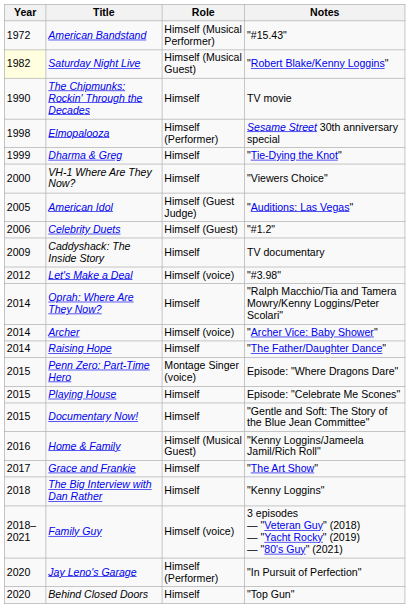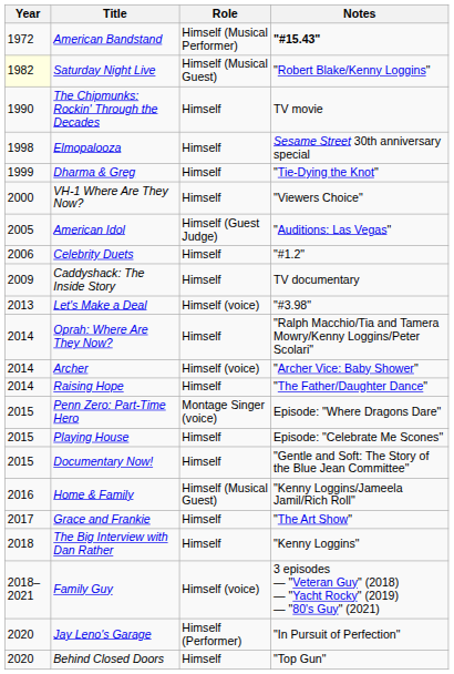 <table class="wikitable">
 <tr>
 <th>Year</th>
 <th>Title</th>
 <th>Role</th>
 <th>Notes</th>
 </tr>
 <tr>
 <td>1972</td>
 <td><em><a href='#'>American Bandstand</a></em></td>
 <td>Himself (Musical Performer)</td>
-<td>"#15.43"</td>
+<td><strong>"#15.43"</strong></td>
 </tr>
 <tr>
 <td style="background: lightyellow;">1982</td>
 <td><em><a href='#'>Saturday Night Live</a></em></td>
 <td>Himself (Musical Guest)</td>
 <td>"<a href='#'>Robert Blake/Kenny Loggins</a>"</td>
 </tr>
 <tr>
 <td>1990</td>
 <td><em><a href='#'>The Chipmunks: Rockin' Through the Decades</a></em></td>
 <td>Himself</td>
 <td>TV movie</td>
 </tr>
 <tr>
 <td>1998</td>
 <td><em><a href='#'>Elmopalooza</a></em></td>
-<td>Himself (Performer)</td>
+<td>Himself</td>
 <td><em><a href='#'>Sesame Street</a></em> 30th anniversary special</td>
 </tr>
 <tr>
 <td>1999</td>
 <td><em><a href='#'>Dharma & Greg</a></em></td>
 <td>Himself</td>
 <td>"<a href='#'>Tie-Dying the Knot</a>"</td>
 </tr>
 <tr>
 <td>2000</td>
 <td><em>VH-1 Where Are They Now?</em></td>
 <td>Himself</td>
 <td>"Viewers Choice"</td>
 </tr>
 <tr>
 <td>2005</td>
 <td><em><a href='#'>American Idol</a></em></td>
 <td>Himself (Guest Judge)</td>
 <td>"<a href='#'>Auditions: Las Vegas</a>"</td>
 </tr>
 <tr>
 <td>2006</td>
 <td><em><a href='#'>Celebrity Duets</a></em></td>
-<td>Himself (Guest)</td>
+<td>Himself</td>
 <td>"#1.2"</td>
 </tr>
 <tr>
 <td>2009</td>
 <td><em>Caddyshack: The Inside Story</em></td>
 <td>Himself</td>
 <td>TV documentary</td>
 </tr>
 <tr>
-<td>2012</td>
+<td>2013</td>
 <td><em><a href='#'>Let's Make a Deal</a></em></td>
 <td>Himself (voice)</td>
 <td>"#3.98"</td>
 </tr>
 <tr>
 <td>2014</td>
 <td><em><a href='#'>Oprah: Where Are They Now?</a></em></td>
 <td>Himself</td>
 <td>"Ralph Macchio/Tia and Tamera Mowry/Kenny Loggins/Peter Scolari"</td>
 </tr>
 <tr>
 <td>2014</td>
 <td><em><a href='#'>Archer</a></em></td>
 <td>Himself (voice)</td>
 <td>"<a href='#'>Archer Vice: Baby Shower</a>"</td>
 </tr>
 <tr>
 <td>2014</td>
 <td><em><a href='#'>Raising Hope</a></em></td>
 <td>Himself</td>
 <td>"<a href='#'>The Father/Daughter Dance</a>"</td>
 </tr>
 <tr>
 <td>2015</td>
 <td><em><a href='#'>Penn Zero: Part-Time Hero</a></em></td>
 <td>Montage Singer (voice)</td>
 <td>Episode: "Where Dragons Dare"</td>
 </tr>
 <tr>
 <td>2015</td>
 <td><em><a href='#'>Playing House</a></em></td>
 <td>Himself</td>
 <td>Episode: "Celebrate Me Scones"</td>
 </tr>
 <tr>
 <td>2015</td>
 <td><em><a href='#'>Documentary Now!</a></em></td>
 <td>Himself</td>
 <td>"Gentle and Soft: The Story of the Blue Jean Committee"</td>
 </tr>
 <tr>
 <td>2016</td>
 <td><em><a href='#'>Home & Family</a></em></td>
 <td>Himself (Musical Guest)</td>
 <td>"Kenny Loggins/Jameela Jamil/Rich Roll"</td>
 </tr>
 <tr>
 <td>2017</td>
 <td><em><a href='#'>Grace and Frankie</a></em></td>
 <td>Himself</td>
 <td>"<a href='#'>The Art Show</a>"</td>
 </tr>
 <tr>
 <td>2018</td>
 <td><em><a href='#'>The Big Interview with Dan Rather</a></em></td>
 <td>Himself</td>
 <td>"Kenny Loggins"</td>
 </tr>
 <tr>
 <td>2018–2021</td>
 <td><em><a href='#'>Family Guy</a></em></td>
 <td>Himself (voice)</td>
 <td>3 episodes<br>— "<a href='#'>Veteran Guy</a>" (2018)<br>— "<a href='#'>Yacht Rocky</a>" (2019)<br>— "<a href='#'>80's Guy</a>" (2021)</td>
 </tr>
 <tr>
 <td>2020</td>
 <td><em><a href='#'>Jay Leno's Garage</a></em></td>
 <td>Himself (Performer)</td>
 <td>"In Pursuit of Perfection"</td>
 </tr>
 <tr>
 <td>2020</td>
 <td><em>Behind Closed Doors</em></td>
 <td>Himself</td>
 <td>"Top Gun"</td>
 </tr>
 </table>
